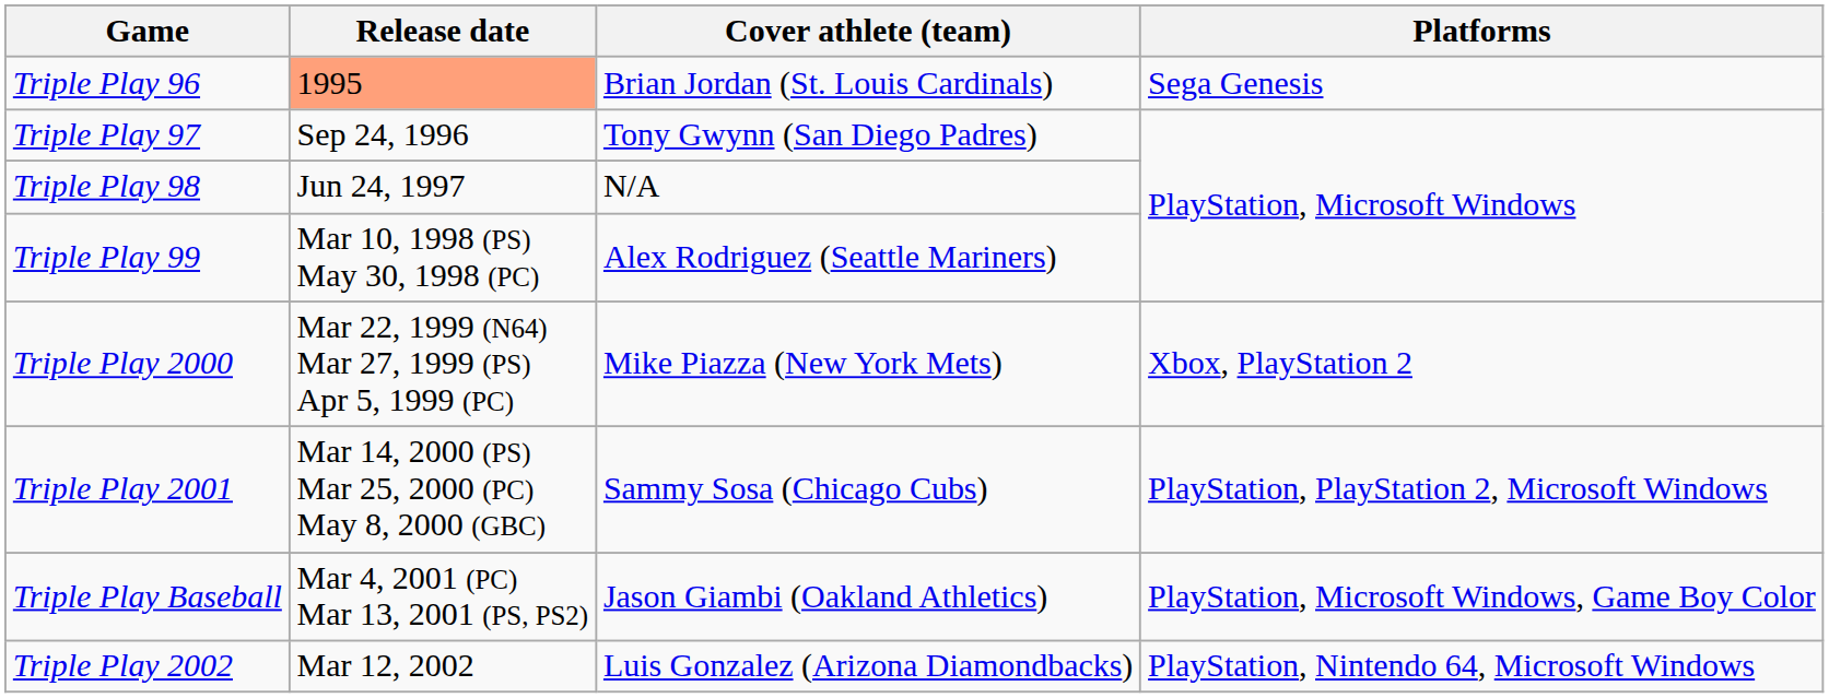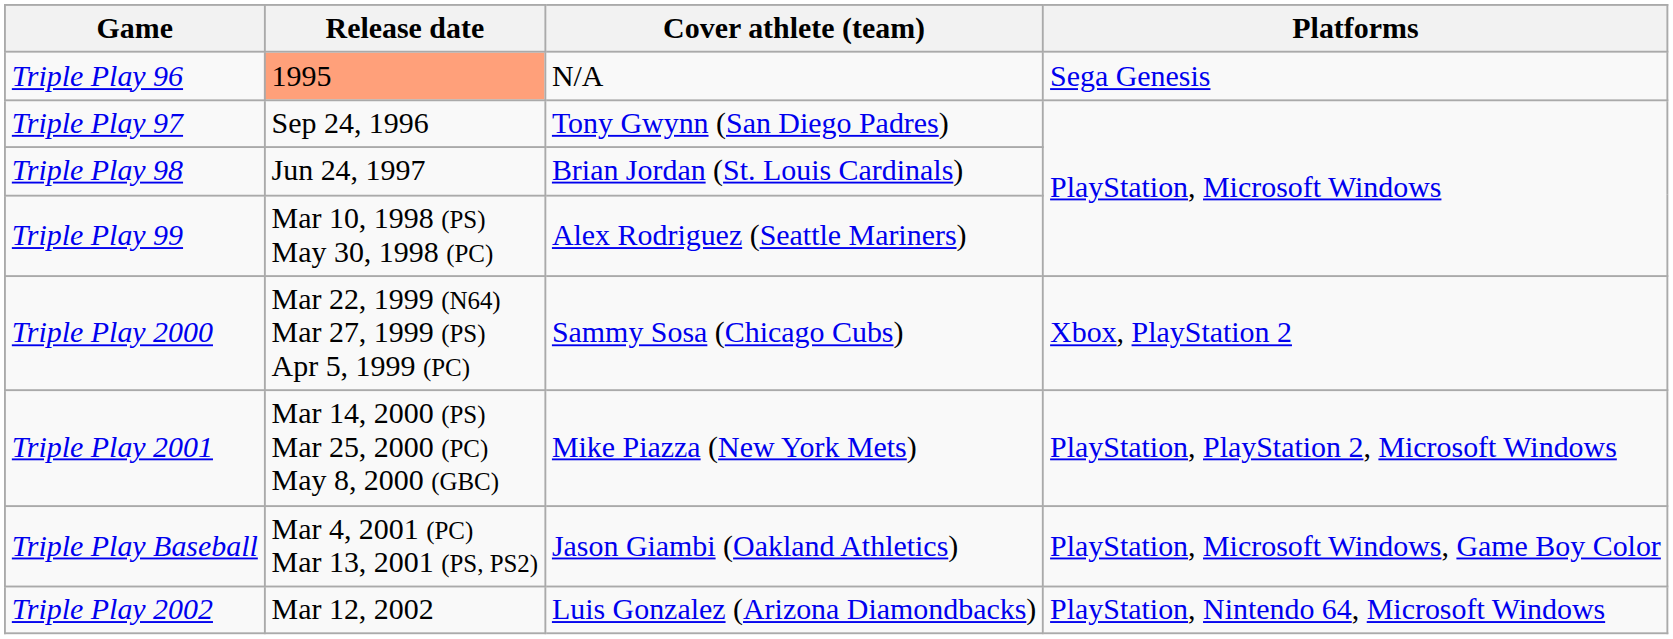 <table class="wikitable">
 <tr>
 <th>Game</th>
 <th>Release date</th>
 <th>Cover athlete (team)</th>
 <th>Platforms</th>
 </tr>
 <tr>
 <td><em><a href='#'>Triple Play 96</a></em></td>
 <td style="background: lightsalmon;">1995</td>
-<td><a href='#'>Brian Jordan</a> (<a href='#'>St. Louis Cardinals</a>)</td>
+<td>N/A</td>
 <td><a href='#'>Sega Genesis</a></td>
 </tr>
 <tr>
 <td><em><a href='#'>Triple Play 97</a></em></td>
 <td>Sep 24, 1996</td>
 <td><a href='#'>Tony Gwynn</a> (<a href='#'>San Diego Padres</a>)</td>
 <td rowspan="3"><a href='#'>PlayStation</a>, <a href='#'>Microsoft Windows</a></td>
 </tr>
 <tr>
 <td><em><a href='#'>Triple Play 98</a></em></td>
 <td>Jun 24, 1997</td>
-<td>N/A</td>
+<td><a href='#'>Brian Jordan</a> (<a href='#'>St. Louis Cardinals</a>)</td>
 </tr>
 <tr>
 <td><em><a href='#'>Triple Play 99</a></em></td>
 <td>Mar 10, 1998 <small>(PS)<br></small> May 30, 1998 <small>(PC)<br></small></td>
 <td><a href='#'>Alex Rodriguez</a> (<a href='#'>Seattle Mariners</a>)</td>
 </tr>
 <tr>
 <td><em><a href='#'>Triple Play 2000</a></em></td>
 <td>Mar 22, 1999 <small>(N64)<br></small> Mar 27, 1999 <small>(PS)<br></small> Apr 5, 1999 <small>(PC)</small></td>
-<td><a href='#'>Mike Piazza</a> (<a href='#'>New York Mets</a>)</td>
+<td><a href='#'>Sammy Sosa</a> (<a href='#'>Chicago Cubs</a>)</td>
 <td><a href='#'>Xbox</a>, <a href='#'>PlayStation 2</a></td>
 </tr>
 <tr>
 <td><em><a href='#'>Triple Play 2001</a></em></td>
 <td>Mar 14, 2000 <small>(PS)<br></small> Mar 25, 2000 <small>(PC)<br></small>May 8, 2000 <small>(GBC)</small></td>
-<td><a href='#'>Sammy Sosa</a> (<a href='#'>Chicago Cubs</a>)</td>
+<td><a href='#'>Mike Piazza</a> (<a href='#'>New York Mets</a>)</td>
 <td><a href='#'>PlayStation</a>, <a href='#'>PlayStation 2</a>, <a href='#'>Microsoft Windows</a></td>
 </tr>
 <tr>
 <td><em><a href='#'>Triple Play Baseball</a></em></td>
 <td>Mar 4, 2001 <small>(PC)<br></small> Mar 13, 2001 <small>(PS, PS2)</small></td>
 <td><a href='#'>Jason Giambi</a> (<a href='#'>Oakland Athletics</a>)</td>
 <td><a href='#'>PlayStation</a>, <a href='#'>Microsoft Windows</a>, <a href='#'>Game Boy Color</a></td>
 </tr>
 <tr>
 <td><em><a href='#'>Triple Play 2002</a></em></td>
 <td>Mar 12, 2002</td>
 <td><a href='#'>Luis Gonzalez</a> (<a href='#'>Arizona Diamondbacks</a>)</td>
 <td><a href='#'>PlayStation</a>, <a href='#'>Nintendo 64</a>, <a href='#'>Microsoft Windows</a></td>
 </tr>
 </table>
